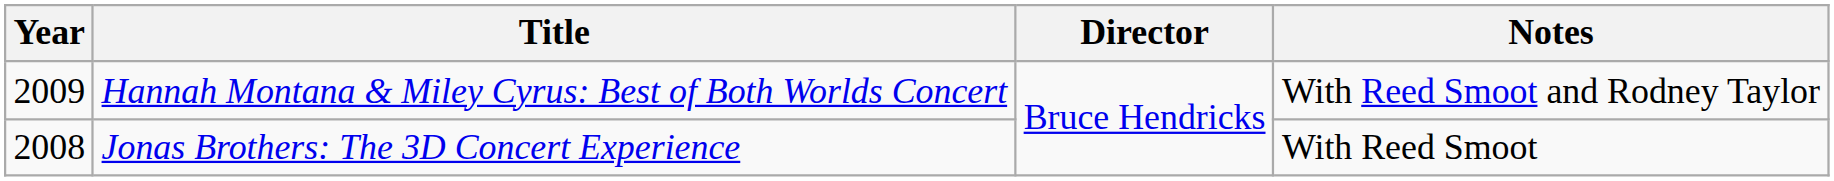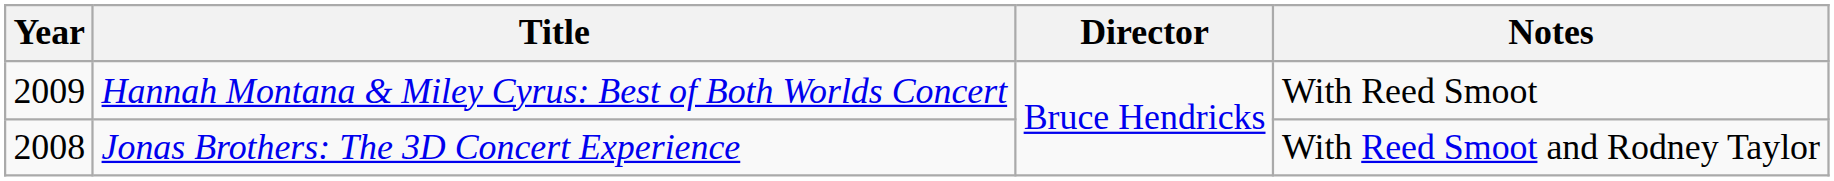 <table class="wikitable">
 <tr>
 <th>Year</th>
 <th>Title</th>
 <th>Director</th>
 <th>Notes</th>
 </tr>
 <tr>
 <td>2009</td>
 <td><em><a href='#'>Hannah Montana & Miley Cyrus: Best of Both Worlds Concert</a></em></td>
 <td rowspan=2><a href='#'>Bruce Hendricks</a></td>
-<td>With <a href='#'>Reed Smoot</a> and Rodney Taylor</td>
+<td>With Reed Smoot</td>
 </tr>
 <tr>
 <td>2008</td>
 <td><em><a href='#'>Jonas Brothers: The 3D Concert Experience</a></em></td>
-<td>With Reed Smoot</td>
+<td>With <a href='#'>Reed Smoot</a> and Rodney Taylor</td>
 </tr>
 </table>
